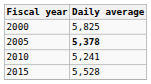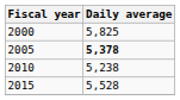 <table class="wikitable">
 <tr>
 <th>Fiscal year</th>
 <th>Daily average</th>
 </tr>
 <tr>
 <td>2000</td>
 <td>5,825</td>
 </tr>
 <tr>
 <td>2005</td>
 <td><strong>5,378</strong></td>
 </tr>
 <tr>
 <td>2010</td>
-<td>5,241</td>
+<td>5,238</td>
 </tr>
 <tr>
 <td>2015</td>
 <td>5,528</td>
 </tr>
 <tr>
 </tr>
 </table>
